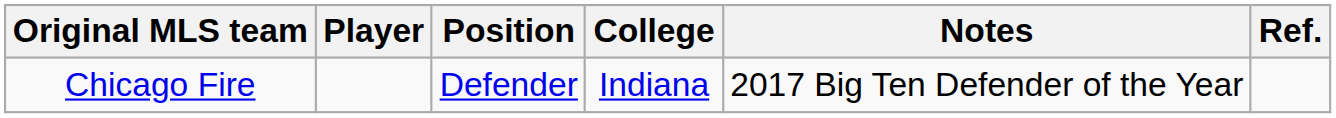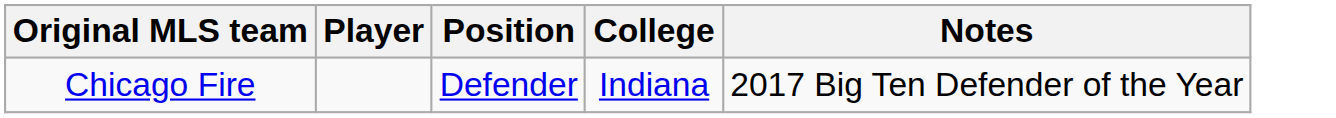 <table class="wikitable sortable" style="text-align:center">
 <tr>
 <th>Original MLS team</th>
 <th>Player</th>
 <th>Position</th>
 <th>College</th>
 <th>Notes</th>
-<th class="unsortable">Ref.</th>
 </tr>
 <tr>
 <td><a href='#'>Chicago Fire</a></td>
 <td></td>
 <td><a href='#'>Defender</a></td>
 <td><a href='#'>Indiana</a></td>
 <td>2017 Big Ten Defender of the Year</td>
-<td></td>
 </tr>
 </table>
